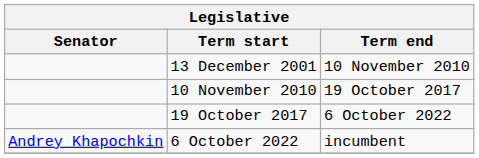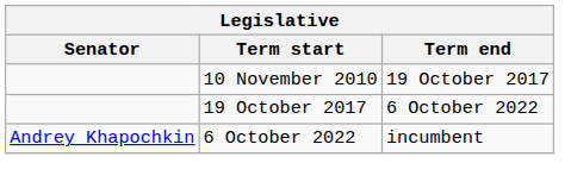 <table class="wikitable sortable">
 <tr>
 <th colspan=3>Legislative</th>
 </tr>
 <tr>
 <th>Senator</th>
 <th>Term start</th>
 <th>Term end</th>
-</tr>
-<tr>
-<td></td>
-<td>13 December 2001</td>
-<td>10 November 2010</td>
 </tr>
 <tr>
 <td></td>
 <td>10 November 2010</td>
 <td>19 October 2017</td>
 </tr>
 <tr>
 <td></td>
 <td>19 October 2017</td>
 <td>6 October 2022</td>
 </tr>
 <tr>
 <td><a href='#'>Andrey Khapochkin</a></td>
 <td>6 October 2022</td>
 <td>incumbent</td>
 </tr>
 <tr>
 </tr>
 </table>
